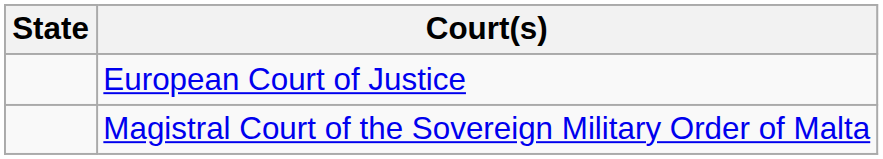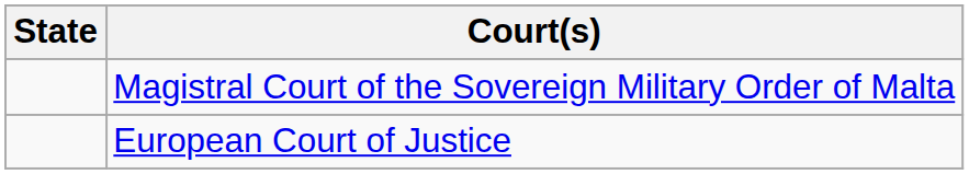 <table class="sortable wikitable">
 <tr style="background:#ccc;">
 <th>State</th>
 <th>Court(s)</th>
 </tr>
 <tr>
 <td></td>
-<td><a href='#'>European Court of Justice</a></td>
+<td><a href='#'>Magistral Court of the Sovereign Military Order of Malta</a></td>
 </tr>
 <tr>
 <td></td>
-<td><a href='#'>Magistral Court of the Sovereign Military Order of Malta</a></td>
+<td><a href='#'>European Court of Justice</a></td>
 </tr>
 </table>
